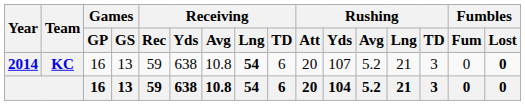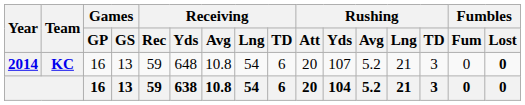 <table class=wikitable style="text-align:center;">
 <tr>
 <th rowspan="2">Year</th>
 <th rowspan="2">Team</th>
 <th colspan="2">Games</th>
 <th colspan="5">Receiving</th>
 <th colspan="5">Rushing</th>
 <th colspan="2">Fumbles</th>
 </tr>
 <tr>
 <th>GP</th>
 <th>GS</th>
 <th>Rec</th>
 <th>Yds</th>
 <th>Avg</th>
 <th>Lng</th>
 <th>TD</th>
 <th>Att</th>
 <th>Yds</th>
 <th>Avg</th>
 <th>Lng</th>
 <th>TD</th>
 <th>Fum</th>
 <th>Lost</th>
 </tr>
 <tr>
 <th><a href='#'>2014</a></th>
 <th><a href='#'>KC</a></th>
 <td>16</td>
 <td>13</td>
 <td>59</td>
-<td>638</td>
+<td>648</td>
 <td>10.8</td>
-<td><strong>54</strong></td>
+<td>54</td>
 <td>6</td>
 <td>20</td>
 <td>107</td>
 <td>5.2</td>
 <td>21</td>
 <td>3</td>
 <td>0</td>
 <td><strong>0</strong></td>
 </tr>
 <tr>
 <th colspan="2"></th>
 <th>16</th>
 <th>13</th>
 <th>59</th>
 <th>638</th>
 <th>10.8</th>
 <th>54</th>
 <th>6</th>
 <th>20</th>
 <th>104</th>
 <th>5.2</th>
 <th>21</th>
 <th>3</th>
 <th>0</th>
 <th>0</th>
 </tr>
 </table>
